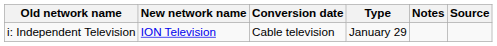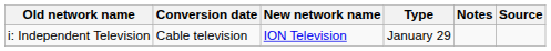 <table class="wikitable sortable">
 <tr>
 <th>Old network name</th>
+<th>Conversion date</th>
 <th>New network name</th>
-<th>Conversion date</th>
 <th>Type</th>
 <th>Notes</th>
 <th>Source</th>
 </tr>
 <tr>
 <td>i: Independent Television</td>
+<td>Cable television</td>
 <td><a href='#'>ION Television</a></td>
-<td>Cable television</td>
 <td>January 29</td>
 <td></td>
 <td></td>
 </tr>
 </table>
